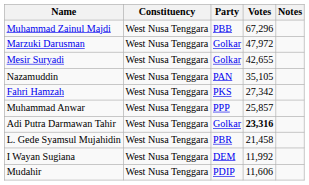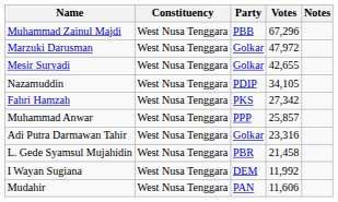 <table class="wikitable sortable">
 <tr>
 <th>Name</th>
 <th>Constituency</th>
 <th>Party</th>
 <th>Votes</th>
 <th>Notes</th>
 </tr>
 <tr>
 <td><a href='#'>Muhammad Zainul Majdi</a></td>
 <td>West Nusa Tenggara</td>
 <td><a href='#'>PBB</a></td>
 <td>67,296</td>
 <td></td>
 </tr>
 <tr>
 <td><a href='#'>Marzuki Darusman</a></td>
 <td>West Nusa Tenggara</td>
 <td><a href='#'>Golkar</a></td>
 <td>47,972</td>
 <td></td>
 </tr>
 <tr>
 <td><a href='#'>Mesir Suryadi</a></td>
 <td>West Nusa Tenggara</td>
 <td><a href='#'>Golkar</a></td>
 <td>42,655</td>
 <td></td>
 </tr>
 <tr>
 <td>Nazamuddin</td>
 <td>West Nusa Tenggara</td>
-<td><a href='#'>PAN</a></td>
-<td>35,105</td>
+<td><a href='#'>PDIP</a></td>
+<td>34,105</td>
 <td></td>
 </tr>
 <tr>
 <td><a href='#'>Fahri Hamzah</a></td>
 <td>West Nusa Tenggara</td>
 <td><a href='#'>PKS</a></td>
 <td>27,342</td>
 <td></td>
 </tr>
 <tr>
 <td>Muhammad Anwar</td>
 <td>West Nusa Tenggara</td>
 <td><a href='#'>PPP</a></td>
 <td>25,857</td>
 <td></td>
 </tr>
 <tr>
 <td>Adi Putra Darmawan Tahir</td>
 <td>West Nusa Tenggara</td>
 <td><a href='#'>Golkar</a></td>
-<td><strong>23,316</strong></td>
+<td>23,316</td>
 <td></td>
 </tr>
 <tr>
 <td>L. Gede Syamsul Mujahidin</td>
 <td>West Nusa Tenggara</td>
 <td><a href='#'>PBR</a></td>
 <td>21,458</td>
 <td></td>
 </tr>
 <tr>
 <td>I Wayan Sugiana</td>
 <td>West Nusa Tenggara</td>
 <td><a href='#'>DEM</a></td>
 <td>11,992</td>
 <td></td>
 </tr>
 <tr>
 <td>Mudahir</td>
 <td>West Nusa Tenggara</td>
-<td><a href='#'>PDIP</a></td>
+<td><a href='#'>PAN</a></td>
 <td>11,606</td>
 <td></td>
 </tr>
 </table>
